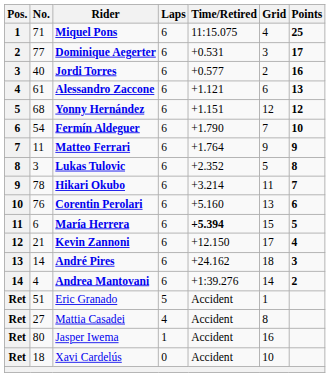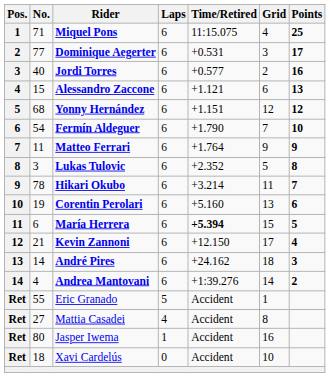 <table class="wikitable" style="font-size:85%;">
 <tr>
 <th>Pos.</th>
 <th>No.</th>
 <th>Rider</th>
 <th>Laps</th>
 <th>Time/Retired</th>
 <th>Grid</th>
 <th>Points</th>
 </tr>
 <tr>
 <th>1</th>
 <td>71</td>
 <td> <strong><a href='#'>Miquel Pons</a></strong></td>
 <td>6</td>
 <td>11:15.075</td>
 <td>4</td>
 <td><strong>25</strong></td>
 </tr>
 <tr>
 <th>2</th>
 <td>77</td>
 <td> <strong><a href='#'>Dominique Aegerter</a></strong></td>
 <td>6</td>
 <td>+0.531</td>
 <td>3</td>
 <td><strong>17</strong></td>
 </tr>
 <tr>
 <th>3</th>
 <td>40</td>
 <td> <strong><a href='#'>Jordi Torres</a></strong></td>
 <td>6</td>
 <td>+0.577</td>
 <td>2</td>
 <td><strong>16</strong></td>
 </tr>
 <tr>
 <th>4</th>
-<td>61</td>
+<td>15</td>
 <td> <strong><a href='#'>Alessandro Zaccone</a></strong></td>
 <td>6</td>
 <td>+1.121</td>
 <td>6</td>
 <td><strong>13</strong></td>
 </tr>
 <tr>
 <th>5</th>
 <td>68</td>
 <td> <strong><a href='#'>Yonny Hernández</a></strong></td>
 <td>6</td>
 <td>+1.151</td>
 <td>12</td>
 <td><strong>12</strong></td>
 </tr>
 <tr>
 <th>6</th>
 <td>54</td>
 <td> <strong><a href='#'>Fermín Aldeguer</a></strong></td>
 <td>6</td>
 <td>+1.790</td>
 <td>7</td>
 <td><strong>10</strong></td>
 </tr>
 <tr>
 <th>7</th>
 <td>11</td>
 <td> <strong><a href='#'>Matteo Ferrari</a></strong></td>
 <td>6</td>
 <td>+1.764</td>
 <td>9</td>
 <td><strong>9</strong></td>
 </tr>
 <tr>
 <th>8</th>
 <td>3</td>
 <td> <strong><a href='#'>Lukas Tulovic</a></strong></td>
 <td>6</td>
 <td>+2.352</td>
 <td>5</td>
 <td><strong>8</strong></td>
 </tr>
 <tr>
 <th>9</th>
 <td>78</td>
 <td> <strong><a href='#'>Hikari Okubo</a></strong></td>
 <td>6</td>
 <td>+3.214</td>
 <td>11</td>
 <td><strong>7</strong></td>
 </tr>
 <tr>
 <th>10</th>
-<td>76</td>
+<td>19</td>
 <td> <strong><a href='#'>Corentin Perolari</a></strong></td>
 <td>6</td>
 <td>+5.160</td>
 <td>13</td>
 <td><strong>6</strong></td>
 </tr>
 <tr>
 <th>11</th>
 <td>6</td>
 <td> <strong><a href='#'>María Herrera</a></strong></td>
 <td>6</td>
 <td><strong>+5.394</strong></td>
 <td>15</td>
 <td><strong>5</strong></td>
 </tr>
 <tr>
 <th>12</th>
 <td>21</td>
 <td> <strong><a href='#'>Kevin Zannoni</a></strong></td>
 <td>6</td>
 <td>+12.150</td>
 <td>17</td>
 <td><strong>4</strong></td>
 </tr>
 <tr>
 <th>13</th>
 <td>14</td>
 <td> <strong><a href='#'>André Pires</a></strong></td>
 <td>6</td>
 <td>+24.162</td>
 <td>18</td>
 <td><strong>3</strong></td>
 </tr>
 <tr>
 <th>14</th>
 <td>4</td>
 <td> <strong><a href='#'>Andrea Mantovani</a></strong></td>
 <td>6</td>
 <td>+1:39.276</td>
 <td>14</td>
 <td><strong>2</strong></td>
 </tr>
 <tr>
 <th>Ret</th>
-<td>51</td>
+<td>55</td>
 <td> <a href='#'>Eric Granado</a></td>
 <td>5</td>
 <td>Accident</td>
 <td>1</td>
 <td></td>
 </tr>
 <tr>
 <th>Ret</th>
 <td>27</td>
 <td> <a href='#'>Mattia Casadei</a></td>
 <td>4</td>
 <td>Accident</td>
 <td>8</td>
 <td></td>
 </tr>
 <tr>
 <th>Ret</th>
 <td>80</td>
 <td> <a href='#'>Jasper Iwema</a></td>
 <td>1</td>
 <td>Accident</td>
 <td>16</td>
 <td></td>
 </tr>
 <tr>
 <th>Ret</th>
 <td>18</td>
 <td> <a href='#'>Xavi Cardelús</a></td>
 <td>0</td>
 <td>Accident</td>
 <td>10</td>
 <td></td>
 </tr>
 <tr>
 <th colspan=7></th>
 </tr>
 </table>
